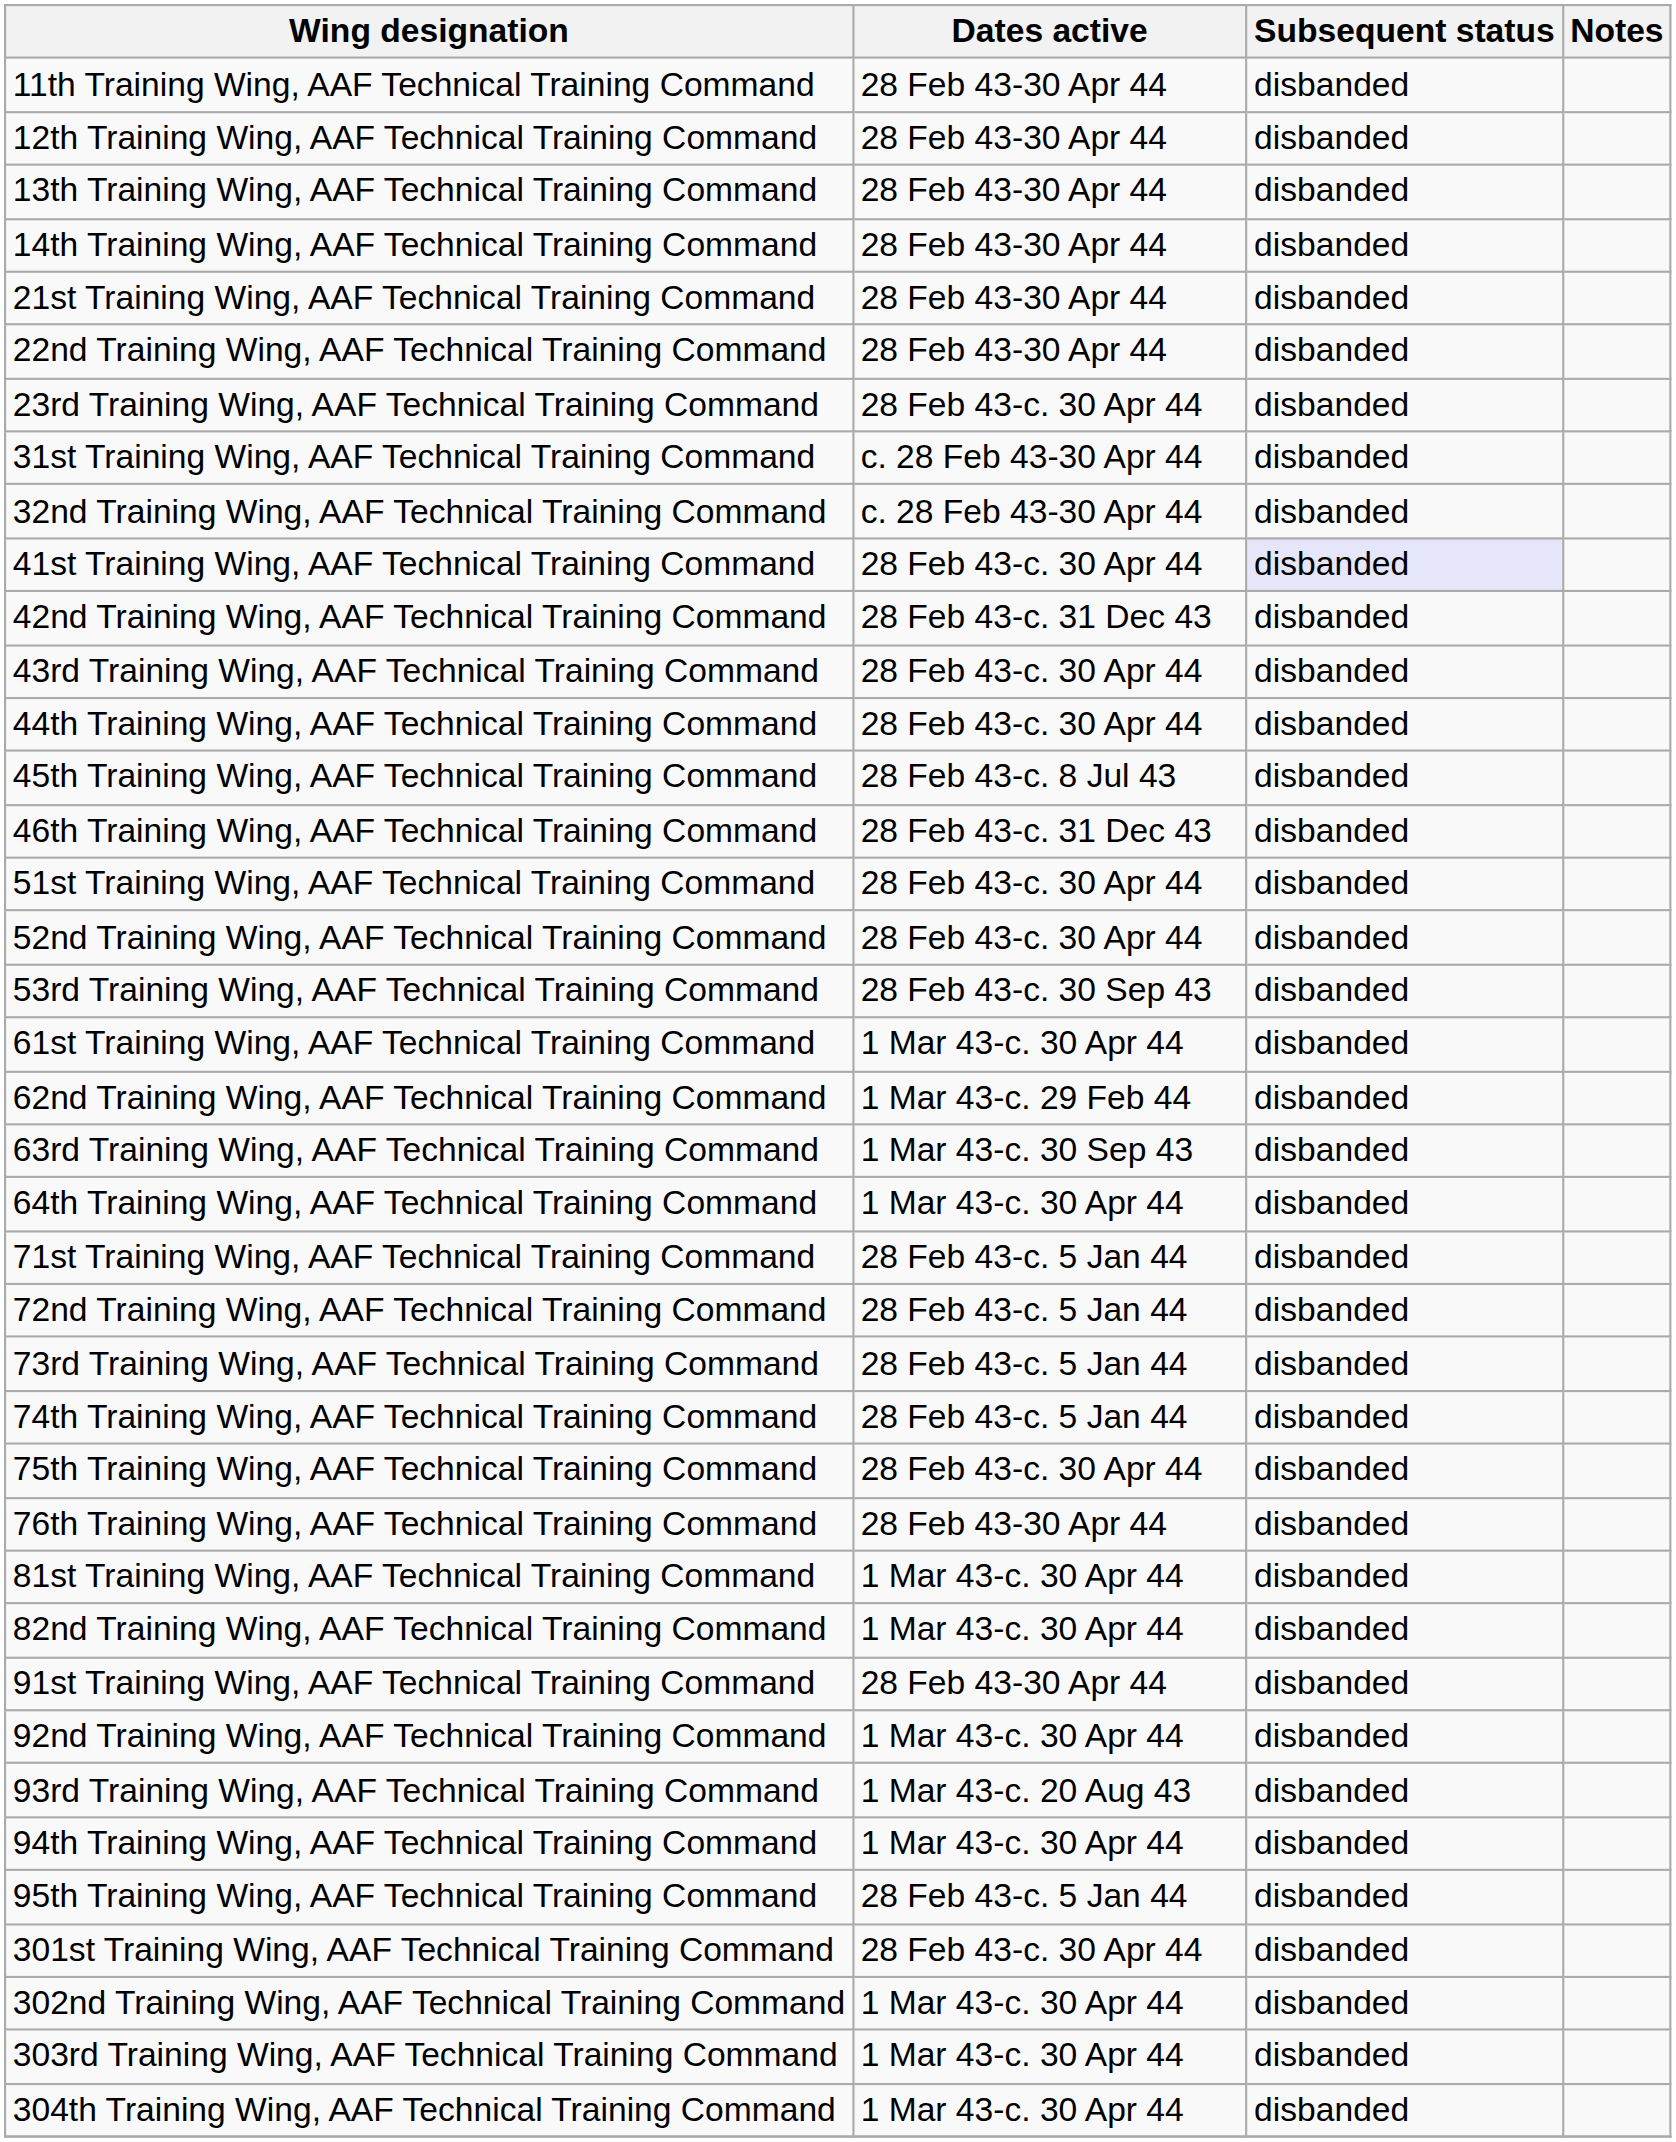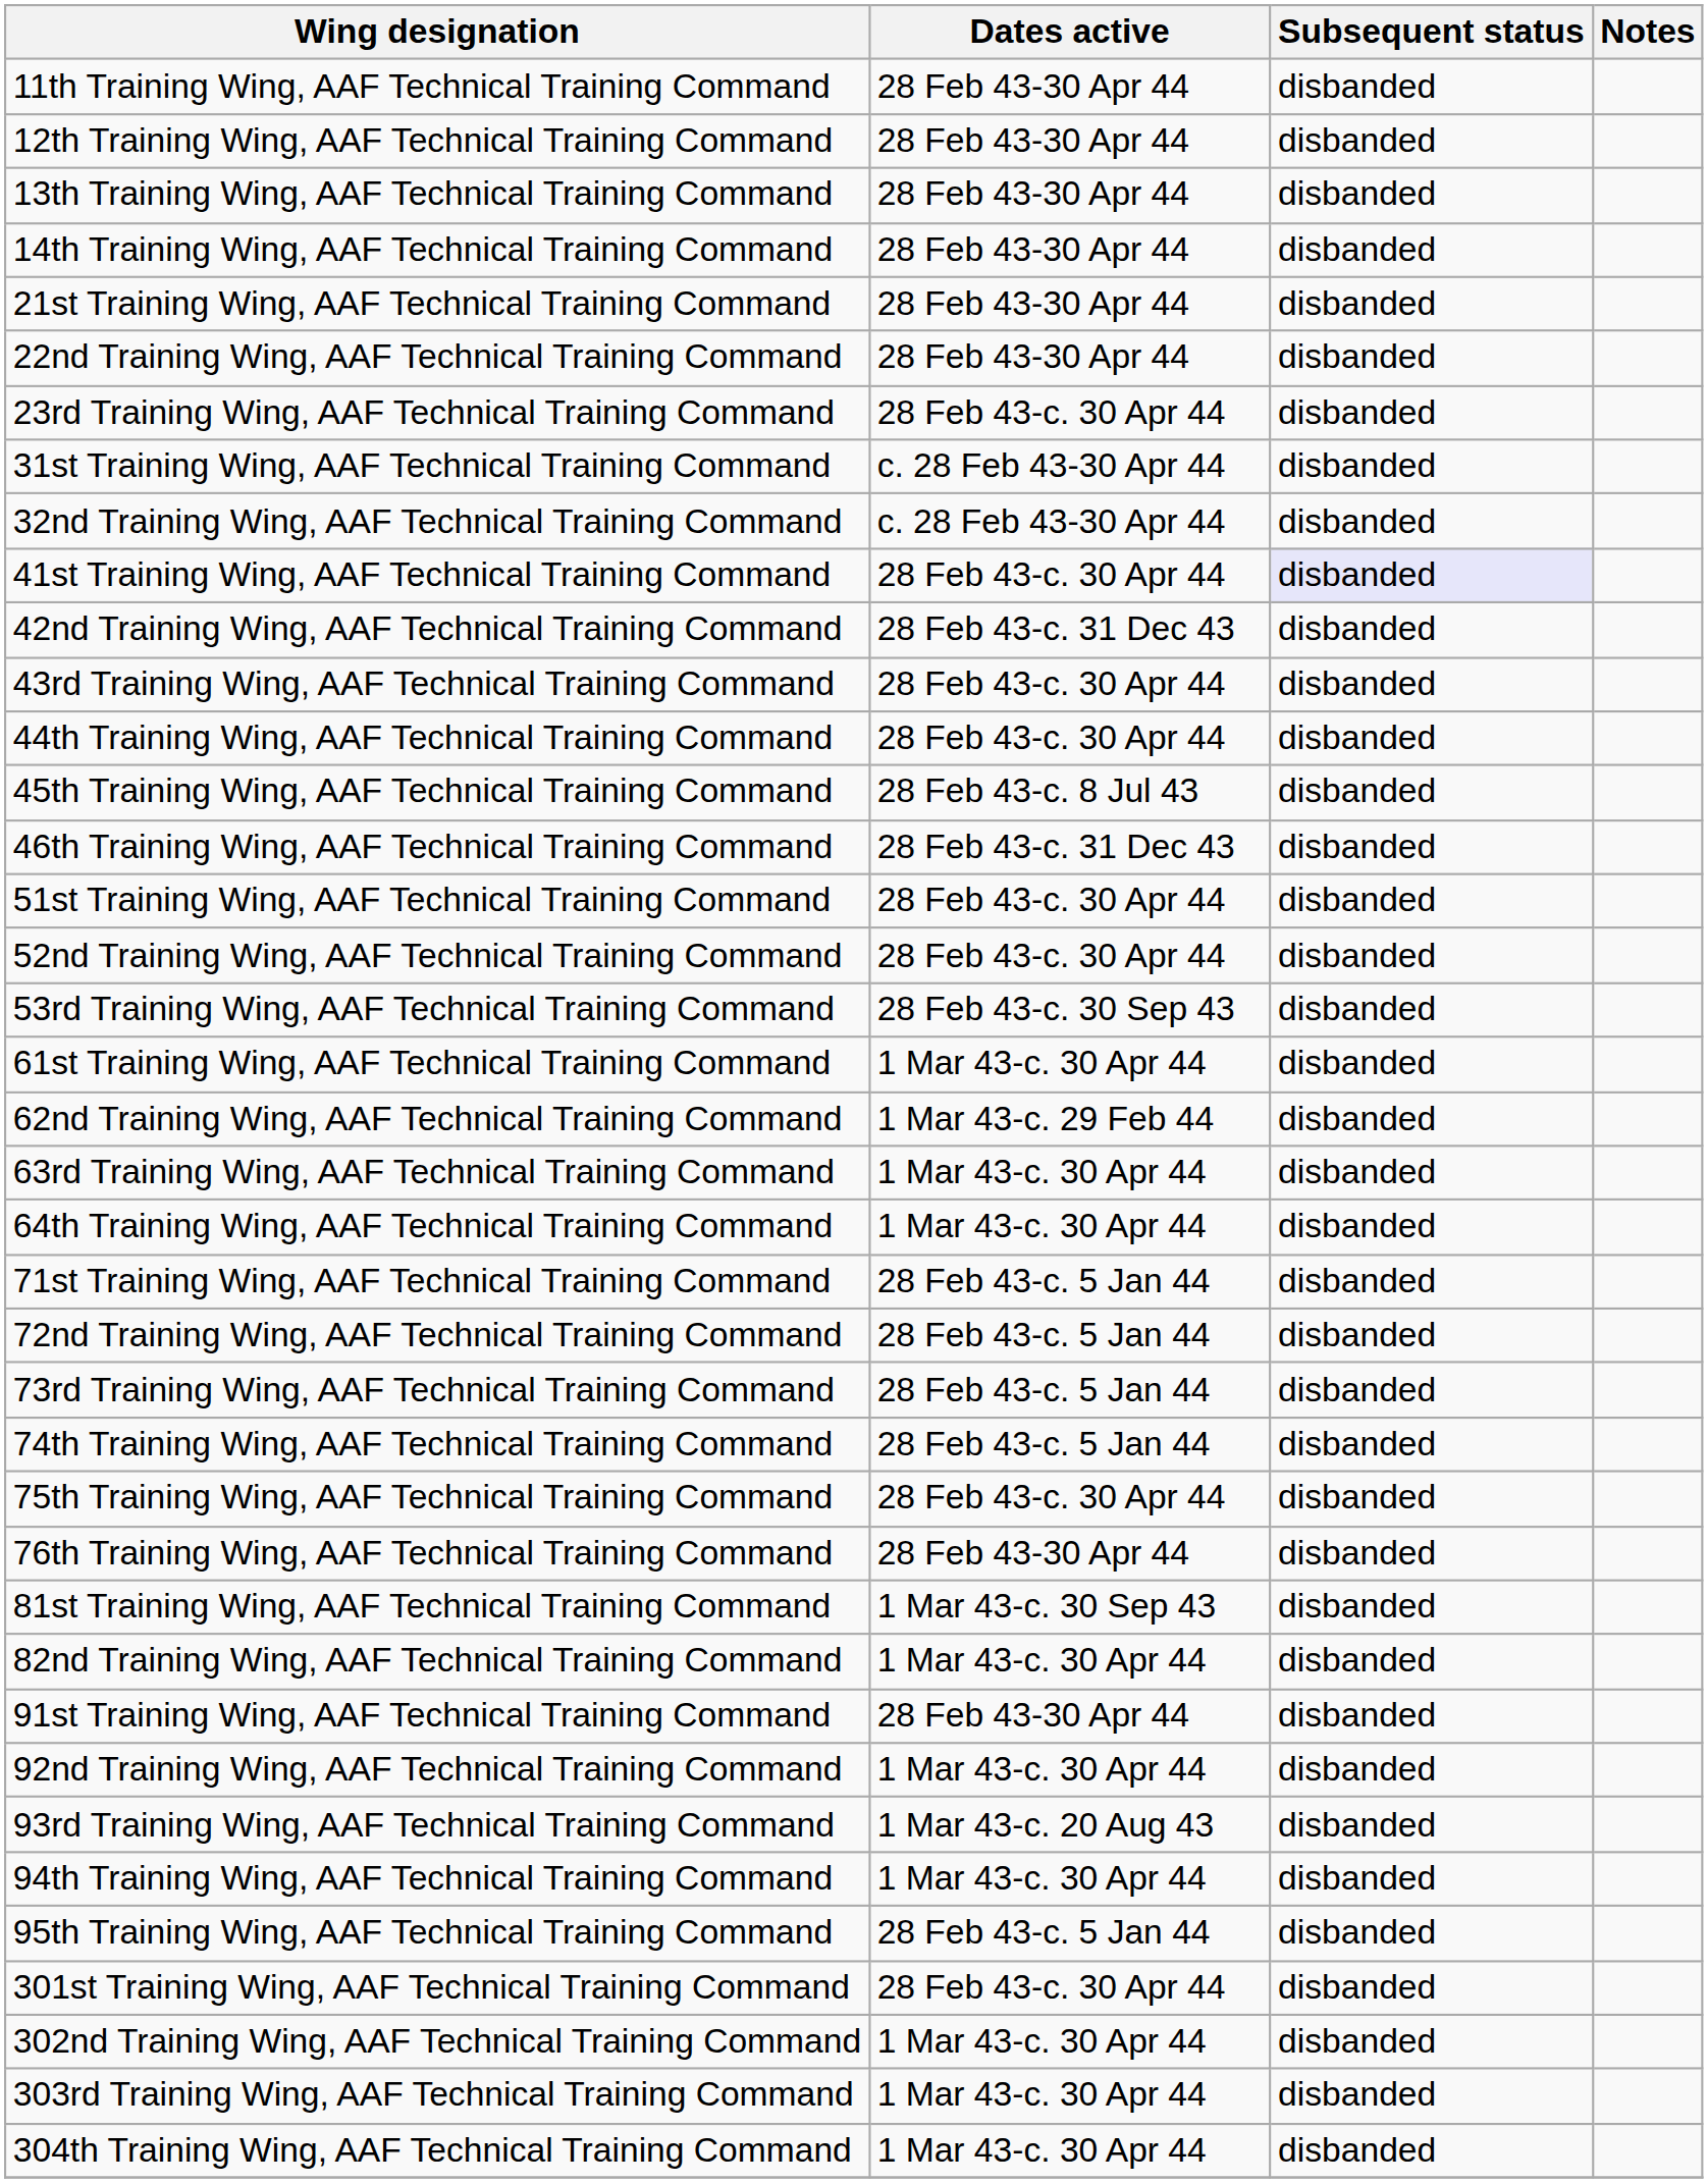 <table class="wikitable">
 <tr style="background:#efefef;">
 <th>Wing designation</th>
 <th scope="col" style="width: 180px;">Dates active</th>
 <th>Subsequent status</th>
 <th>Notes</th>
 </tr>
 <tr>
 <td>11th Training Wing, AAF Technical Training Command</td>
 <td>28 Feb 43-30 Apr 44</td>
 <td>disbanded</td>
 <td></td>
 </tr>
 <tr>
 <td>12th Training Wing, AAF Technical Training Command</td>
 <td>28 Feb 43-30 Apr 44</td>
 <td>disbanded</td>
 <td></td>
 </tr>
 <tr>
 <td>13th Training Wing, AAF Technical Training Command</td>
 <td>28 Feb 43-30 Apr 44</td>
 <td>disbanded</td>
 <td></td>
 </tr>
 <tr>
 <td>14th Training Wing, AAF Technical Training Command</td>
 <td>28 Feb 43-30 Apr 44</td>
 <td>disbanded</td>
 <td></td>
 </tr>
 <tr>
 <td>21st Training Wing, AAF Technical Training Command</td>
 <td>28 Feb 43-30 Apr 44</td>
 <td>disbanded</td>
 <td></td>
 </tr>
 <tr>
 <td>22nd Training Wing, AAF Technical Training Command</td>
 <td>28 Feb 43-30 Apr 44</td>
 <td>disbanded</td>
 <td></td>
 </tr>
 <tr>
 <td>23rd Training Wing, AAF Technical Training Command</td>
 <td>28 Feb 43-c. 30 Apr 44</td>
 <td>disbanded</td>
 <td></td>
 </tr>
 <tr>
 <td>31st Training Wing, AAF Technical Training Command</td>
 <td>c. 28 Feb 43-30 Apr 44</td>
 <td>disbanded</td>
 <td></td>
 </tr>
 <tr>
 <td>32nd Training Wing, AAF Technical Training Command</td>
 <td>c. 28 Feb 43-30 Apr 44</td>
 <td>disbanded</td>
 <td></td>
 </tr>
 <tr>
 <td>41st Training Wing, AAF Technical Training Command</td>
 <td>28 Feb 43-c. 30 Apr 44</td>
 <td style="background: lavender;">disbanded</td>
 <td></td>
 </tr>
 <tr>
 <td>42nd Training Wing, AAF Technical Training Command</td>
 <td>28 Feb 43-c. 31 Dec 43</td>
 <td>disbanded</td>
 <td></td>
 </tr>
 <tr>
 <td>43rd Training Wing, AAF Technical Training Command</td>
 <td>28 Feb 43-c. 30 Apr 44</td>
 <td>disbanded</td>
 <td></td>
 </tr>
 <tr>
 <td>44th Training Wing, AAF Technical Training Command</td>
 <td>28 Feb 43-c. 30 Apr 44</td>
 <td>disbanded</td>
 <td></td>
 </tr>
 <tr>
 <td>45th Training Wing, AAF Technical Training Command</td>
 <td>28 Feb 43-c. 8 Jul 43</td>
 <td>disbanded</td>
 <td></td>
 </tr>
 <tr>
 <td>46th Training Wing, AAF Technical Training Command</td>
 <td>28 Feb 43-c. 31 Dec 43</td>
 <td>disbanded</td>
 <td></td>
 </tr>
 <tr>
 <td>51st Training Wing, AAF Technical Training Command</td>
 <td>28 Feb 43-c. 30 Apr 44</td>
 <td>disbanded</td>
 <td></td>
 </tr>
 <tr>
 <td>52nd Training Wing, AAF Technical Training Command</td>
 <td>28 Feb 43-c. 30 Apr 44</td>
 <td>disbanded</td>
 <td></td>
 </tr>
 <tr>
 <td>53rd Training Wing, AAF Technical Training Command</td>
 <td>28 Feb 43-c. 30 Sep 43</td>
 <td>disbanded</td>
 <td></td>
 </tr>
 <tr>
 <td>61st Training Wing, AAF Technical Training Command</td>
 <td>1 Mar 43-c. 30 Apr 44</td>
 <td>disbanded</td>
 <td></td>
 </tr>
 <tr>
 <td>62nd Training Wing, AAF Technical Training Command</td>
 <td>1 Mar 43-c. 29 Feb 44</td>
 <td>disbanded</td>
 <td></td>
 </tr>
 <tr>
 <td>63rd Training Wing, AAF Technical Training Command</td>
-<td>1 Mar 43-c. 30 Sep 43</td>
+<td>1 Mar 43-c. 30 Apr 44</td>
 <td>disbanded</td>
 <td></td>
 </tr>
 <tr>
 <td>64th Training Wing, AAF Technical Training Command</td>
 <td>1 Mar 43-c. 30 Apr 44</td>
 <td>disbanded</td>
 <td></td>
 </tr>
 <tr>
 <td>71st Training Wing, AAF Technical Training Command</td>
 <td>28 Feb 43-c. 5 Jan 44</td>
 <td>disbanded</td>
 <td></td>
 </tr>
 <tr>
 <td>72nd Training Wing, AAF Technical Training Command</td>
 <td>28 Feb 43-c. 5 Jan 44</td>
 <td>disbanded</td>
 <td></td>
 </tr>
 <tr>
 <td>73rd Training Wing, AAF Technical Training Command</td>
 <td>28 Feb 43-c. 5 Jan 44</td>
 <td>disbanded</td>
 <td></td>
 </tr>
 <tr>
 <td>74th Training Wing, AAF Technical Training Command</td>
 <td>28 Feb 43-c. 5 Jan 44</td>
 <td>disbanded</td>
 <td></td>
 </tr>
 <tr>
 <td>75th Training Wing, AAF Technical Training Command</td>
 <td>28 Feb 43-c. 30 Apr 44</td>
 <td>disbanded</td>
 <td></td>
 </tr>
 <tr>
 <td>76th Training Wing, AAF Technical Training Command</td>
 <td>28 Feb 43-30 Apr 44</td>
 <td>disbanded</td>
 <td></td>
 </tr>
 <tr>
 <td>81st Training Wing, AAF Technical Training Command</td>
-<td>1 Mar 43-c. 30 Apr 44</td>
+<td>1 Mar 43-c. 30 Sep 43</td>
 <td>disbanded</td>
 <td></td>
 </tr>
 <tr>
 <td>82nd Training Wing, AAF Technical Training Command</td>
 <td>1 Mar 43-c. 30 Apr 44</td>
 <td>disbanded</td>
 <td></td>
 </tr>
 <tr>
 <td>91st Training Wing, AAF Technical Training Command</td>
 <td>28 Feb 43-30 Apr 44</td>
 <td>disbanded</td>
 <td></td>
 </tr>
 <tr>
 <td>92nd Training Wing, AAF Technical Training Command</td>
 <td>1 Mar 43-c. 30 Apr 44</td>
 <td>disbanded</td>
 <td></td>
 </tr>
 <tr>
 <td>93rd Training Wing, AAF Technical Training Command</td>
 <td>1 Mar 43-c. 20 Aug 43</td>
 <td>disbanded</td>
 <td></td>
 </tr>
 <tr>
 <td>94th Training Wing, AAF Technical Training Command</td>
 <td>1 Mar 43-c. 30 Apr 44</td>
 <td>disbanded</td>
 <td></td>
 </tr>
 <tr>
 <td>95th Training Wing, AAF Technical Training Command</td>
 <td>28 Feb 43-c. 5 Jan 44</td>
 <td>disbanded</td>
 <td></td>
 </tr>
 <tr>
 <td>301st Training Wing, AAF Technical Training Command</td>
 <td>28 Feb 43-c. 30 Apr 44</td>
 <td>disbanded</td>
 <td></td>
 </tr>
 <tr>
 <td>302nd Training Wing, AAF Technical Training Command</td>
 <td>1 Mar 43-c. 30 Apr 44</td>
 <td>disbanded</td>
 <td></td>
 </tr>
 <tr>
 <td>303rd Training Wing, AAF Technical Training Command</td>
 <td>1 Mar 43-c. 30 Apr 44</td>
 <td>disbanded</td>
 <td></td>
 </tr>
 <tr>
 <td>304th Training Wing, AAF Technical Training Command</td>
 <td>1 Mar 43-c. 30 Apr 44</td>
 <td>disbanded</td>
 <td></td>
 </tr>
 <tr>
 </tr>
 </table>
